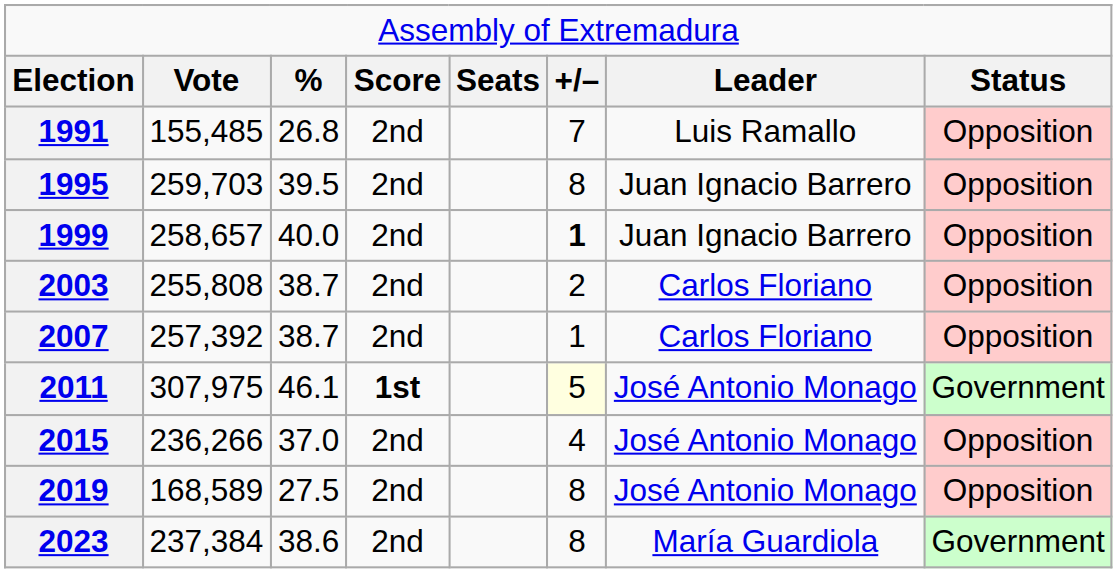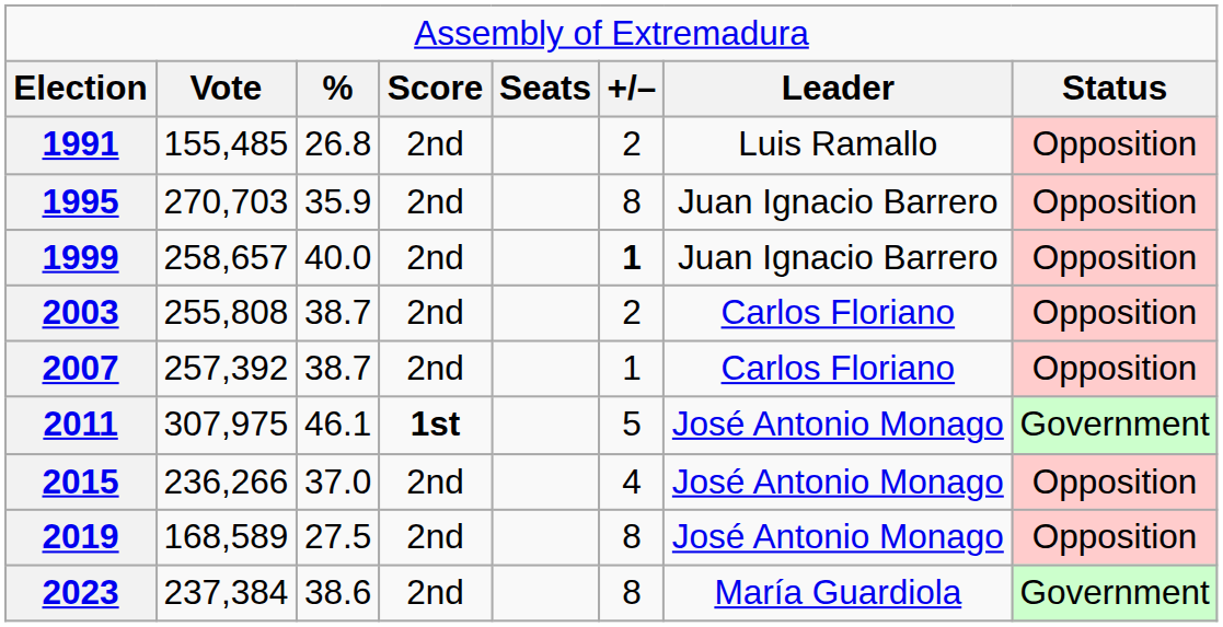 <table class="wikitable" style="font-size:97%; text-align:center;">
 <tr>
 <td colspan="8"><a href='#'>Assembly of Extremadura</a></td>
 </tr>
 <tr>
 <th>Election</th>
 <th>Vote</th>
 <th>%</th>
 <th>Score</th>
 <th>Seats</th>
 <th>+/–</th>
 <th>Leader</th>
 <th>Status</th>
 </tr>
 <tr>
 <th><a href='#'>1991</a></th>
 <td>155,485</td>
 <td>26.8</td>
 <td>2nd</td>
 <td></td>
-<td>7</td>
+<td>2</td>
 <td>Luis Ramallo</td>
 <td style="background-color:#fcc;">Opposition</td>
 </tr>
 <tr>
 <th><a href='#'>1995</a></th>
-<td>259,703</td>
-<td>39.5</td>
+<td>270,703</td>
+<td>35.9</td>
 <td>2nd</td>
 <td></td>
 <td>8</td>
 <td>Juan Ignacio Barrero</td>
 <td style="background-color:#fcc;">Opposition</td>
 </tr>
 <tr>
 <th><a href='#'>1999</a></th>
 <td>258,657</td>
 <td>40.0</td>
 <td>2nd</td>
 <td></td>
 <td><strong>1</strong></td>
 <td>Juan Ignacio Barrero</td>
 <td style="background-color:#fcc;">Opposition</td>
 </tr>
 <tr>
 <th><a href='#'>2003</a></th>
 <td>255,808</td>
 <td>38.7</td>
 <td>2nd</td>
 <td></td>
 <td>2</td>
 <td><a href='#'>Carlos Floriano</a></td>
 <td style="background-color:#fcc;">Opposition</td>
 </tr>
 <tr>
 <th><a href='#'>2007</a></th>
 <td>257,392</td>
 <td>38.7</td>
 <td>2nd</td>
 <td></td>
 <td>1</td>
 <td><a href='#'>Carlos Floriano</a></td>
 <td style="background-color:#fcc;">Opposition</td>
 </tr>
 <tr>
 <th><a href='#'>2011</a></th>
 <td>307,975</td>
 <td>46.1</td>
 <td><strong>1st</strong></td>
 <td></td>
-<td style="background: lightyellow;">5</td>
+<td>5</td>
 <td><a href='#'>José Antonio Monago</a></td>
 <td style="background-color:#cfc;">Government</td>
 </tr>
 <tr>
 <th><a href='#'>2015</a></th>
 <td>236,266</td>
 <td>37.0</td>
 <td>2nd</td>
 <td></td>
 <td>4</td>
 <td><a href='#'>José Antonio Monago</a></td>
 <td style="background-color:#fcc;">Opposition</td>
 </tr>
 <tr>
 <th><a href='#'>2019</a></th>
 <td>168,589</td>
 <td>27.5</td>
 <td>2nd</td>
 <td></td>
 <td>8</td>
 <td><a href='#'>José Antonio Monago</a></td>
 <td style="background-color:#fcc;">Opposition</td>
 </tr>
 <tr>
 <th><a href='#'>2023</a></th>
 <td>237,384</td>
 <td>38.6</td>
 <td>2nd</td>
 <td></td>
 <td>8</td>
 <td><a href='#'>María Guardiola</a></td>
 <td style="background-color:#cfc;">Government</td>
 </tr>
 </table>
